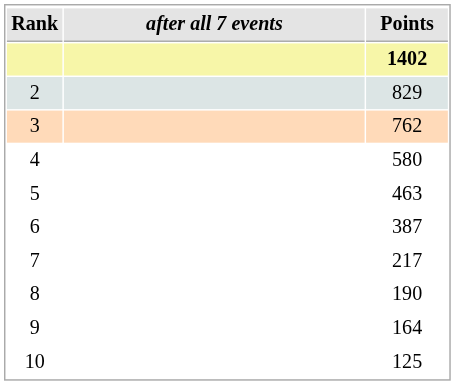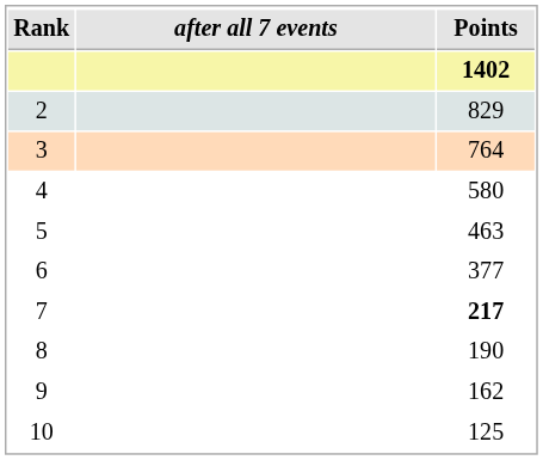 <table cellspacing="1" cellpadding="3" style="border:1px solid #AAAAAA;font-size:86%">
 <tr style="background-color: #E4E4E4;">
 </tr>
 <tr style="background-color: #E4E4E4;">
 <th style="border-bottom:1px solid #AAAAAA; width: 10px;">Rank</th>
 <th style="border-bottom:1px solid #AAAAAA; width: 200px;"><em>after all 7 events</em></th>
 <th style="border-bottom:1px solid #AAAAAA; width: 50px;">Points</th>
 </tr>
 <tr style="background:#f7f6a8;">
 <td align=center></td>
 <td><strong></strong></td>
 <td align=center><strong>1402</strong></td>
 </tr>
 <tr style="background:#dce5e5;">
 <td align=center>2</td>
 <td></td>
 <td align=center>829</td>
 </tr>
 <tr style="background:#ffdab9;">
 <td align=center>3</td>
 <td></td>
-<td align=center>762</td>
+<td align=center>764</td>
 </tr>
 <tr>
 <td align=center>4</td>
 <td></td>
 <td align=center>580</td>
 </tr>
 <tr>
 <td align=center>5</td>
 <td></td>
 <td align=center>463</td>
 </tr>
 <tr>
 <td align=center>6</td>
 <td></td>
-<td align=center>387</td>
+<td align=center>377</td>
 </tr>
 <tr>
 <td align=center>7</td>
 <td>  </td>
-<td align=center>217</td>
+<td align=center><strong>217</strong></td>
 </tr>
 <tr>
 <td align=center>8</td>
 <td></td>
 <td align=center>190</td>
 </tr>
 <tr>
 <td align=center>9</td>
 <td></td>
-<td align=center>164</td>
+<td align=center>162</td>
 </tr>
 <tr>
 <td align=center>10</td>
 <td></td>
 <td align=center>125</td>
 </tr>
 </table>
